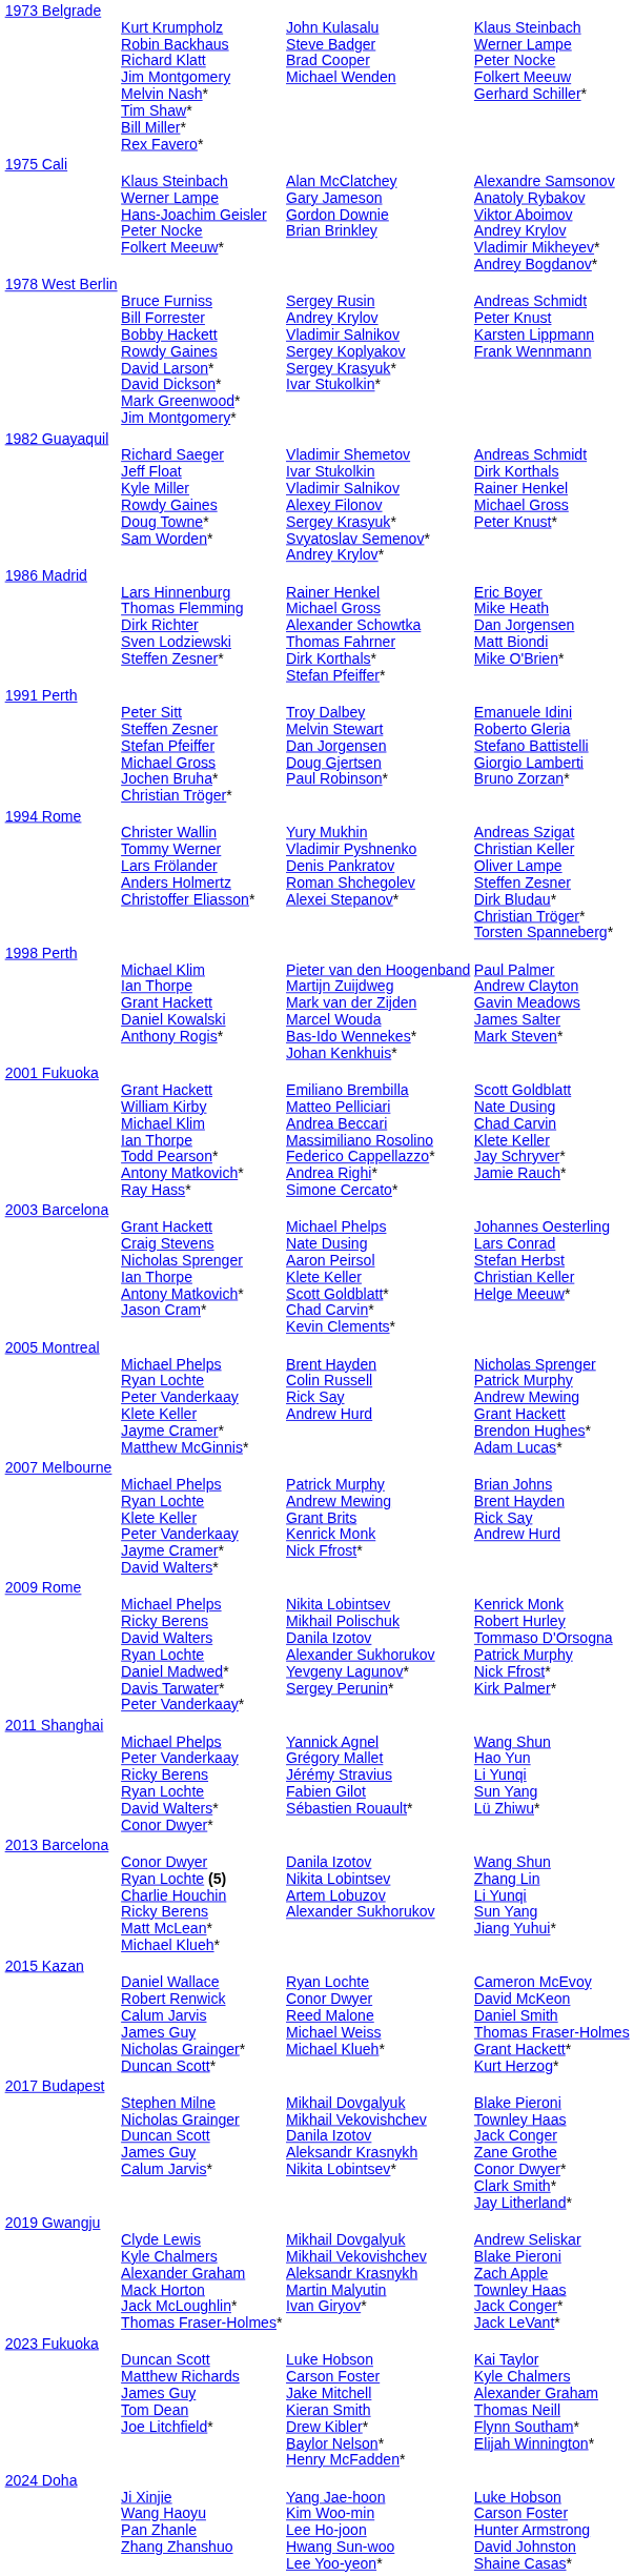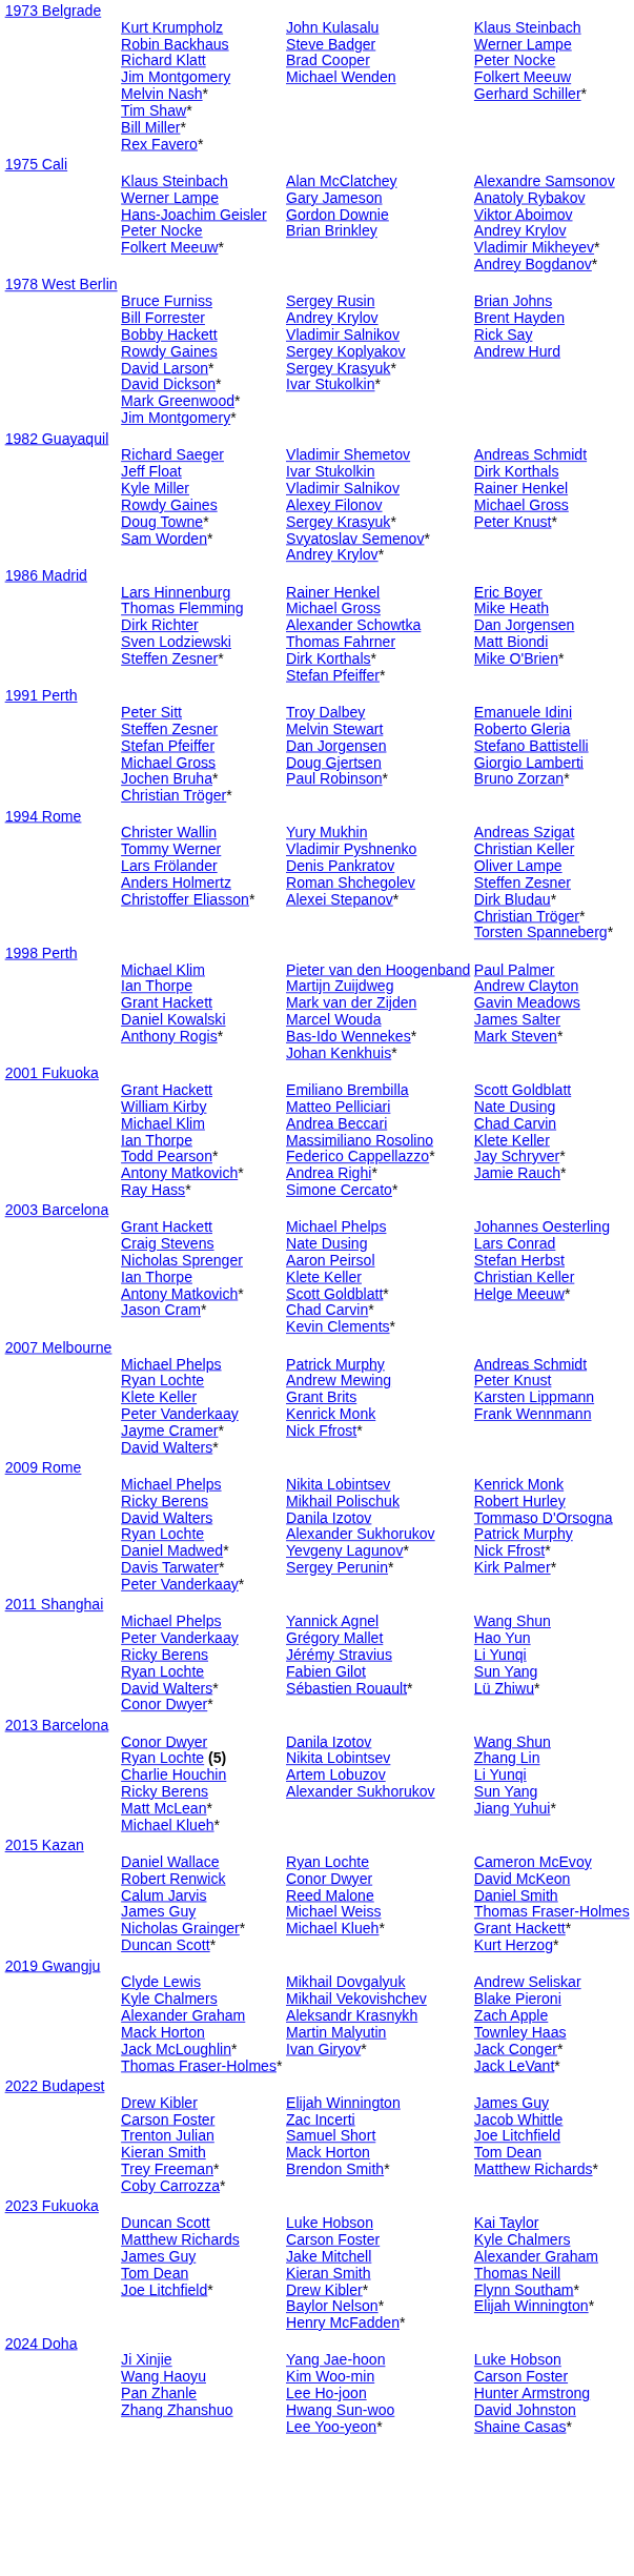 <table>
 <tr valign="top">
 <td><a href='#'>1973 Belgrade</a></td>
 <td><br><a href='#'>Kurt Krumpholz</a><br><a href='#'>Robin Backhaus</a><br><a href='#'>Richard Klatt</a><br><a href='#'>Jim Montgomery</a><br><a href='#'>Melvin Nash</a>*<br><a href='#'>Tim Shaw</a>*<br><a href='#'>Bill Miller</a>*<br><a href='#'>Rex Favero</a>*</td>
 <td><br><a href='#'>John Kulasalu</a><br><a href='#'>Steve Badger</a><br><a href='#'>Brad Cooper</a><br><a href='#'>Michael Wenden</a></td>
 <td><br><a href='#'>Klaus Steinbach</a><br><a href='#'>Werner Lampe</a><br><a href='#'>Peter Nocke</a><br><a href='#'>Folkert Meeuw</a><br><a href='#'>Gerhard Schiller</a>*</td>
 </tr>
 <tr valign="top">
 <td><a href='#'>1975 Cali</a></td>
 <td><br><a href='#'>Klaus Steinbach</a><br><a href='#'>Werner Lampe</a><br><a href='#'>Hans-Joachim Geisler</a><br><a href='#'>Peter Nocke</a><br><a href='#'>Folkert Meeuw</a>*</td>
 <td><br><a href='#'>Alan McClatchey</a><br><a href='#'>Gary Jameson</a><br><a href='#'>Gordon Downie</a><br><a href='#'>Brian Brinkley</a></td>
 <td><br><a href='#'>Alexandre Samsonov</a><br><a href='#'>Anatoly Rybakov</a><br><a href='#'>Viktor Aboimov</a><br><a href='#'>Andrey Krylov</a><br><a href='#'>Vladimir Mikheyev</a>*<br><a href='#'>Andrey Bogdanov</a>*</td>
 </tr>
 <tr valign="top">
 <td><a href='#'>1978 West Berlin</a></td>
 <td><br><a href='#'>Bruce Furniss</a><br><a href='#'>Bill Forrester</a><br><a href='#'>Bobby Hackett</a><br><a href='#'>Rowdy Gaines</a><br><a href='#'>David Larson</a>*<br><a href='#'>David Dickson</a>*<br><a href='#'>Mark Greenwood</a>*<br><a href='#'>Jim Montgomery</a>*</td>
 <td><br><a href='#'>Sergey Rusin</a><br><a href='#'>Andrey Krylov</a><br><a href='#'>Vladimir Salnikov</a><br><a href='#'>Sergey Koplyakov</a><br><a href='#'>Sergey Krasyuk</a>*<br><a href='#'>Ivar Stukolkin</a>*</td>
-<td><br><a href='#'>Andreas Schmidt</a><br><a href='#'>Peter Knust</a><br><a href='#'>Karsten Lippmann</a><br><a href='#'>Frank Wennmann</a></td>
+<td><br><a href='#'>Brian Johns</a><br><a href='#'>Brent Hayden</a><br><a href='#'>Rick Say</a><br><a href='#'>Andrew Hurd</a></td>
 </tr>
 <tr valign="top">
 <td><a href='#'>1982 Guayaquil</a></td>
 <td><br><a href='#'>Richard Saeger</a><br><a href='#'>Jeff Float</a><br><a href='#'>Kyle Miller</a><br><a href='#'>Rowdy Gaines</a><br><a href='#'>Doug Towne</a>*<br><a href='#'>Sam Worden</a>*</td>
 <td><br><a href='#'>Vladimir Shemetov</a><br><a href='#'>Ivar Stukolkin</a><br><a href='#'>Vladimir Salnikov</a><br><a href='#'>Alexey Filonov</a><br><a href='#'>Sergey Krasyuk</a>*<br><a href='#'>Svyatoslav Semenov</a>*<br><a href='#'>Andrey Krylov</a>*</td>
 <td><br><a href='#'>Andreas Schmidt</a><br><a href='#'>Dirk Korthals</a><br><a href='#'>Rainer Henkel</a><br><a href='#'>Michael Gross</a><br><a href='#'>Peter Knust</a>*</td>
 </tr>
 <tr valign="top">
 <td><a href='#'>1986 Madrid</a></td>
 <td><br><a href='#'>Lars Hinnenburg</a><br><a href='#'>Thomas Flemming</a><br><a href='#'>Dirk Richter</a><br><a href='#'>Sven Lodziewski</a><br><a href='#'>Steffen Zesner</a>*</td>
 <td><br><a href='#'>Rainer Henkel</a><br><a href='#'>Michael Gross</a><br><a href='#'>Alexander Schowtka</a><br><a href='#'>Thomas Fahrner</a><br><a href='#'>Dirk Korthals</a>*<br><a href='#'>Stefan Pfeiffer</a>*</td>
 <td><br><a href='#'>Eric Boyer</a><br><a href='#'>Mike Heath</a><br><a href='#'>Dan Jorgensen</a><br><a href='#'>Matt Biondi</a><br><a href='#'>Mike O'Brien</a>*</td>
 </tr>
 <tr valign="top">
 <td><a href='#'>1991 Perth</a></td>
 <td><br><a href='#'>Peter Sitt</a><br><a href='#'>Steffen Zesner</a><br><a href='#'>Stefan Pfeiffer</a><br><a href='#'>Michael Gross</a><br><a href='#'>Jochen Bruha</a>*<br><a href='#'>Christian Tröger</a>*</td>
 <td><br><a href='#'>Troy Dalbey</a><br><a href='#'>Melvin Stewart</a><br><a href='#'>Dan Jorgensen</a><br><a href='#'>Doug Gjertsen</a><br><a href='#'>Paul Robinson</a>*</td>
 <td><br><a href='#'>Emanuele Idini</a><br><a href='#'>Roberto Gleria</a><br><a href='#'>Stefano Battistelli</a><br><a href='#'>Giorgio Lamberti</a><br><a href='#'>Bruno Zorzan</a>*</td>
 </tr>
 <tr valign="top">
 <td><a href='#'>1994 Rome</a></td>
 <td><br><a href='#'>Christer Wallin</a><br><a href='#'>Tommy Werner</a><br><a href='#'>Lars Frölander</a><br><a href='#'>Anders Holmertz</a><br><a href='#'>Christoffer Eliasson</a>*</td>
 <td><br><a href='#'>Yury Mukhin</a><br><a href='#'>Vladimir Pyshnenko</a><br><a href='#'>Denis Pankratov</a><br><a href='#'>Roman Shchegolev</a><br><a href='#'>Alexei Stepanov</a>*</td>
 <td><br><a href='#'>Andreas Szigat</a><br><a href='#'>Christian Keller</a><br><a href='#'>Oliver Lampe</a><br><a href='#'>Steffen Zesner</a><br><a href='#'>Dirk Bludau</a>*<br><a href='#'>Christian Tröger</a>*<br><a href='#'>Torsten Spanneberg</a>*</td>
 </tr>
 <tr valign="top">
 <td><a href='#'>1998 Perth</a></td>
 <td><br><a href='#'>Michael Klim</a><br><a href='#'>Ian Thorpe</a><br><a href='#'>Grant Hackett</a><br><a href='#'>Daniel Kowalski</a><br><a href='#'>Anthony Rogis</a>*</td>
 <td><br><a href='#'>Pieter van den Hoogenband</a><br><a href='#'>Martijn Zuijdweg</a><br><a href='#'>Mark van der Zijden</a><br><a href='#'>Marcel Wouda</a><br><a href='#'>Bas-Ido Wennekes</a>*<br><a href='#'>Johan Kenkhuis</a>*</td>
 <td><br><a href='#'>Paul Palmer</a><br><a href='#'>Andrew Clayton</a><br><a href='#'>Gavin Meadows</a><br><a href='#'>James Salter</a><br><a href='#'>Mark Steven</a>*</td>
 </tr>
 <tr valign="top">
 <td><a href='#'>2001 Fukuoka</a></td>
 <td><br><a href='#'>Grant Hackett</a><br><a href='#'>William Kirby</a><br><a href='#'>Michael Klim</a><br><a href='#'>Ian Thorpe</a><br><a href='#'>Todd Pearson</a>*<br><a href='#'>Antony Matkovich</a>*<br><a href='#'>Ray Hass</a>*</td>
 <td><br><a href='#'>Emiliano Brembilla</a><br><a href='#'>Matteo Pelliciari</a><br><a href='#'>Andrea Beccari</a><br><a href='#'>Massimiliano Rosolino</a><br><a href='#'>Federico Cappellazzo</a>*<br><a href='#'>Andrea Righi</a>*<br><a href='#'>Simone Cercato</a>*</td>
 <td><br><a href='#'>Scott Goldblatt</a><br><a href='#'>Nate Dusing</a><br><a href='#'>Chad Carvin</a><br><a href='#'>Klete Keller</a><br><a href='#'>Jay Schryver</a>*<br><a href='#'>Jamie Rauch</a>*</td>
 </tr>
 <tr valign="top">
 <td><a href='#'>2003 Barcelona</a></td>
 <td><br><a href='#'>Grant Hackett</a><br><a href='#'>Craig Stevens</a><br><a href='#'>Nicholas Sprenger</a><br><a href='#'>Ian Thorpe</a><br><a href='#'>Antony Matkovich</a>*<br><a href='#'>Jason Cram</a>*</td>
 <td><br><a href='#'>Michael Phelps</a><br><a href='#'>Nate Dusing</a><br><a href='#'>Aaron Peirsol</a><br><a href='#'>Klete Keller</a><br><a href='#'>Scott Goldblatt</a>*<br><a href='#'>Chad Carvin</a>*<br><a href='#'>Kevin Clements</a>*</td>
 <td><br><a href='#'>Johannes Oesterling</a><br><a href='#'>Lars Conrad</a><br><a href='#'>Stefan Herbst</a><br><a href='#'>Christian Keller</a><br><a href='#'>Helge Meeuw</a>*</td>
 </tr>
 <tr valign="top">
-<td><a href='#'>2005 Montreal</a></td>
-<td><br><a href='#'>Michael Phelps</a><br><a href='#'>Ryan Lochte</a><br><a href='#'>Peter Vanderkaay</a><br><a href='#'>Klete Keller</a><br><a href='#'>Jayme Cramer</a>*<br><a href='#'>Matthew McGinnis</a>*</td>
-<td><br><a href='#'>Brent Hayden</a><br><a href='#'>Colin Russell</a><br><a href='#'>Rick Say</a><br><a href='#'>Andrew Hurd</a></td>
-<td><br><a href='#'>Nicholas Sprenger</a><br><a href='#'>Patrick Murphy</a><br><a href='#'>Andrew Mewing</a><br><a href='#'>Grant Hackett</a><br><a href='#'>Brendon Hughes</a>*<br><a href='#'>Adam Lucas</a>*</td>
-</tr>
-<tr valign="top">
 <td><a href='#'>2007 Melbourne</a></td>
 <td><br><a href='#'>Michael Phelps</a><br><a href='#'>Ryan Lochte</a><br><a href='#'>Klete Keller</a><br><a href='#'>Peter Vanderkaay</a><br><a href='#'>Jayme Cramer</a>*<br><a href='#'>David Walters</a>*</td>
 <td><br><a href='#'>Patrick Murphy</a><br><a href='#'>Andrew Mewing</a><br><a href='#'>Grant Brits</a><br><a href='#'>Kenrick Monk</a><br><a href='#'>Nick Ffrost</a>*</td>
-<td><br><a href='#'>Brian Johns</a><br><a href='#'>Brent Hayden</a><br><a href='#'>Rick Say</a><br><a href='#'>Andrew Hurd</a></td>
+<td><br><a href='#'>Andreas Schmidt</a><br><a href='#'>Peter Knust</a><br><a href='#'>Karsten Lippmann</a><br><a href='#'>Frank Wennmann</a></td>
 </tr>
 <tr valign="top">
 <td><a href='#'>2009 Rome</a></td>
 <td><br><a href='#'>Michael Phelps</a><br><a href='#'>Ricky Berens</a><br><a href='#'>David Walters</a><br><a href='#'>Ryan Lochte</a><br><a href='#'>Daniel Madwed</a>*<br><a href='#'>Davis Tarwater</a>*<br><a href='#'>Peter Vanderkaay</a>*</td>
 <td><br><a href='#'>Nikita Lobintsev</a><br><a href='#'>Mikhail Polischuk</a><br><a href='#'>Danila Izotov</a><br><a href='#'>Alexander Sukhorukov</a><br><a href='#'>Yevgeny Lagunov</a>*<br><a href='#'>Sergey Perunin</a>*</td>
 <td><br><a href='#'>Kenrick Monk</a><br><a href='#'>Robert Hurley</a><br><a href='#'>Tommaso D'Orsogna</a><br><a href='#'>Patrick Murphy</a><br><a href='#'>Nick Ffrost</a>*<br><a href='#'>Kirk Palmer</a>*</td>
 </tr>
 <tr valign="top">
 <td><a href='#'>2011 Shanghai</a></td>
 <td><br><a href='#'>Michael Phelps</a><br><a href='#'>Peter Vanderkaay</a><br><a href='#'>Ricky Berens</a><br><a href='#'>Ryan Lochte</a><br><a href='#'>David Walters</a>*<br><a href='#'>Conor Dwyer</a>*</td>
 <td><br><a href='#'>Yannick Agnel</a><br><a href='#'>Grégory Mallet</a><br><a href='#'>Jérémy Stravius</a><br><a href='#'>Fabien Gilot</a><br><a href='#'>Sébastien Rouault</a>*</td>
 <td><br><a href='#'>Wang Shun</a><br><a href='#'>Hao Yun</a><br><a href='#'>Li Yunqi</a><br><a href='#'>Sun Yang</a><br><a href='#'>Lü Zhiwu</a>*</td>
 </tr>
 <tr valign="top">
 <td><a href='#'>2013 Barcelona</a></td>
 <td><br><a href='#'>Conor Dwyer</a><br><a href='#'>Ryan Lochte</a> <strong>(5)</strong><br><a href='#'>Charlie Houchin</a><br><a href='#'>Ricky Berens</a><br><a href='#'>Matt McLean</a>*<br><a href='#'>Michael Klueh</a>*</td>
 <td><br><a href='#'>Danila Izotov</a><br><a href='#'>Nikita Lobintsev</a><br><a href='#'>Artem Lobuzov</a><br><a href='#'>Alexander Sukhorukov</a></td>
 <td><br><a href='#'>Wang Shun</a><br><a href='#'>Zhang Lin</a><br><a href='#'>Li Yunqi</a><br><a href='#'>Sun Yang</a><br><a href='#'>Jiang Yuhui</a>*</td>
 </tr>
 <tr valign="top">
 <td><a href='#'>2015 Kazan</a></td>
 <td><br><a href='#'>Daniel Wallace</a><br><a href='#'>Robert Renwick</a><br><a href='#'>Calum Jarvis</a><br><a href='#'>James Guy</a><br><a href='#'>Nicholas Grainger</a>*<br><a href='#'>Duncan Scott</a>*</td>
 <td><br><a href='#'>Ryan Lochte</a><br><a href='#'>Conor Dwyer</a><br><a href='#'>Reed Malone</a><br><a href='#'>Michael Weiss</a><br><a href='#'>Michael Klueh</a>*</td>
 <td><br><a href='#'>Cameron McEvoy</a><br><a href='#'>David McKeon</a><br><a href='#'>Daniel Smith</a><br><a href='#'>Thomas Fraser-Holmes</a><br><a href='#'>Grant Hackett</a>*<br><a href='#'>Kurt Herzog</a>*</td>
 </tr>
 <tr valign="top">
-<td><a href='#'>2017 Budapest</a></td>
-<td><br><a href='#'>Stephen Milne</a><br><a href='#'>Nicholas Grainger</a><br><a href='#'>Duncan Scott</a><br><a href='#'>James Guy</a><br><a href='#'>Calum Jarvis</a>*</td>
-<td><br><a href='#'>Mikhail Dovgalyuk</a><br><a href='#'>Mikhail Vekovishchev</a><br><a href='#'>Danila Izotov</a><br><a href='#'>Aleksandr Krasnykh</a><br><a href='#'>Nikita Lobintsev</a>*</td>
-<td><br><a href='#'>Blake Pieroni</a><br><a href='#'>Townley Haas</a><br><a href='#'>Jack Conger</a><br><a href='#'>Zane Grothe</a><br><a href='#'>Conor Dwyer</a>*<br><a href='#'>Clark Smith</a>*<br><a href='#'>Jay Litherland</a>*</td>
-</tr>
-<tr valign="top">
 <td><a href='#'>2019 Gwangju</a></td>
 <td><br><a href='#'>Clyde Lewis</a><br><a href='#'>Kyle Chalmers</a><br><a href='#'>Alexander Graham</a><br><a href='#'>Mack Horton</a><br><a href='#'>Jack McLoughlin</a>*<br><a href='#'>Thomas Fraser-Holmes</a>*</td>
 <td><br><a href='#'>Mikhail Dovgalyuk</a><br><a href='#'>Mikhail Vekovishchev</a><br><a href='#'>Aleksandr Krasnykh</a><br><a href='#'>Martin Malyutin</a><br><a href='#'>Ivan Giryov</a>*</td>
 <td><br><a href='#'>Andrew Seliskar</a><br><a href='#'>Blake Pieroni</a><br><a href='#'>Zach Apple</a><br><a href='#'>Townley Haas</a><br><a href='#'>Jack Conger</a>*<br><a href='#'>Jack LeVant</a>*</td>
+</tr>
+<tr valign="top">
+<td><a href='#'>2022 Budapest</a></td>
+<td><br><a href='#'>Drew Kibler</a><br><a href='#'>Carson Foster</a><br><a href='#'>Trenton Julian</a><br><a href='#'>Kieran Smith</a><br><a href='#'>Trey Freeman</a>*<br><a href='#'>Coby Carrozza</a>*</td>
+<td><br><a href='#'>Elijah Winnington</a><br><a href='#'>Zac Incerti</a><br><a href='#'>Samuel Short</a><br><a href='#'>Mack Horton</a><br><a href='#'>Brendon Smith</a>*</td>
+<td><br><a href='#'>James Guy</a><br><a href='#'>Jacob Whittle</a><br><a href='#'>Joe Litchfield</a><br><a href='#'>Tom Dean</a><br><a href='#'>Matthew Richards</a>*</td>
 </tr>
 <tr valign="top">
 <td><a href='#'>2023 Fukuoka</a></td>
 <td><br><a href='#'>Duncan Scott</a><br><a href='#'>Matthew Richards</a><br><a href='#'>James Guy</a><br><a href='#'>Tom Dean</a><br><a href='#'>Joe Litchfield</a>*</td>
 <td><br><a href='#'>Luke Hobson</a><br><a href='#'>Carson Foster</a><br><a href='#'>Jake Mitchell</a><br><a href='#'>Kieran Smith</a><br><a href='#'>Drew Kibler</a>*<br><a href='#'>Baylor Nelson</a>*<br><a href='#'>Henry McFadden</a>*</td>
 <td><br><a href='#'>Kai Taylor</a><br><a href='#'>Kyle Chalmers</a><br><a href='#'>Alexander Graham</a><br><a href='#'>Thomas Neill</a><br><a href='#'>Flynn Southam</a>*<br><a href='#'>Elijah Winnington</a>*</td>
 </tr>
 <tr valign="top">
 <td><a href='#'>2024 Doha</a></td>
 <td><br><a href='#'>Ji Xinjie</a><br><a href='#'>Wang Haoyu</a><br><a href='#'>Pan Zhanle</a><br><a href='#'>Zhang Zhanshuo</a></td>
 <td><br><a href='#'>Yang Jae-hoon</a><br><a href='#'>Kim Woo-min</a><br><a href='#'>Lee Ho-joon</a><br><a href='#'>Hwang Sun-woo</a><br><a href='#'>Lee Yoo-yeon</a>*</td>
 <td><br><a href='#'>Luke Hobson</a><br><a href='#'>Carson Foster</a><br><a href='#'>Hunter Armstrong</a><br><a href='#'>David Johnston</a><br><a href='#'>Shaine Casas</a>*</td>
 </tr>
 </table>
